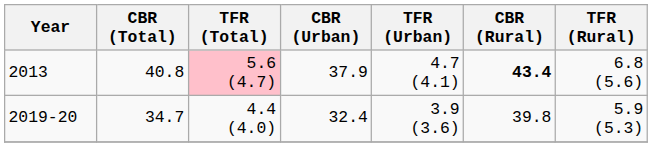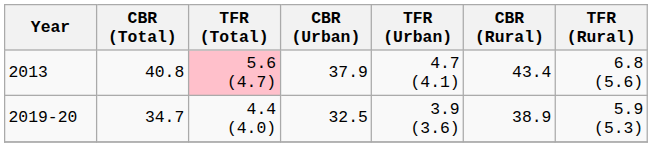 <table class="wikitable">
 <tr>
 <th style="width:50pt;">Year</th>
 <th style="width:50pt;">CBR (Total)</th>
 <th style="width:50pt;">TFR (Total)</th>
 <th style="width:50pt;">CBR (Urban)</th>
 <th style="width:50pt;">TFR (Urban)</th>
 <th style="width:50pt;">CBR (Rural)</th>
 <th style="width:50pt;">TFR (Rural)</th>
 </tr>
 <tr>
 <td>2013</td>
 <td style="text-align:right;">40.8</td>
 <td style="background: pink; text-align:right;">5.6 (4.7)</td>
 <td style="text-align:right;">37.9</td>
 <td style="text-align:right;">4.7 (4.1)</td>
-<td style="text-align:right;"><strong>43.4</strong></td>
+<td style="text-align:right;">43.4</td>
 <td style="text-align:right;">6.8 (5.6)</td>
 </tr>
 <tr>
 <td>2019-20</td>
 <td style="text-align:right;">34.7</td>
 <td style="text-align:right;">4.4 (4.0)</td>
-<td style="text-align:right;">32.4</td>
+<td style="text-align:right;">32.5</td>
 <td style="text-align:right;">3.9 (3.6)</td>
-<td style="text-align:right;">39.8</td>
+<td style="text-align:right;">38.9</td>
 <td style="text-align:right;">5.9 (5.3)</td>
 </tr>
 <tr>
 </tr>
 </table>
